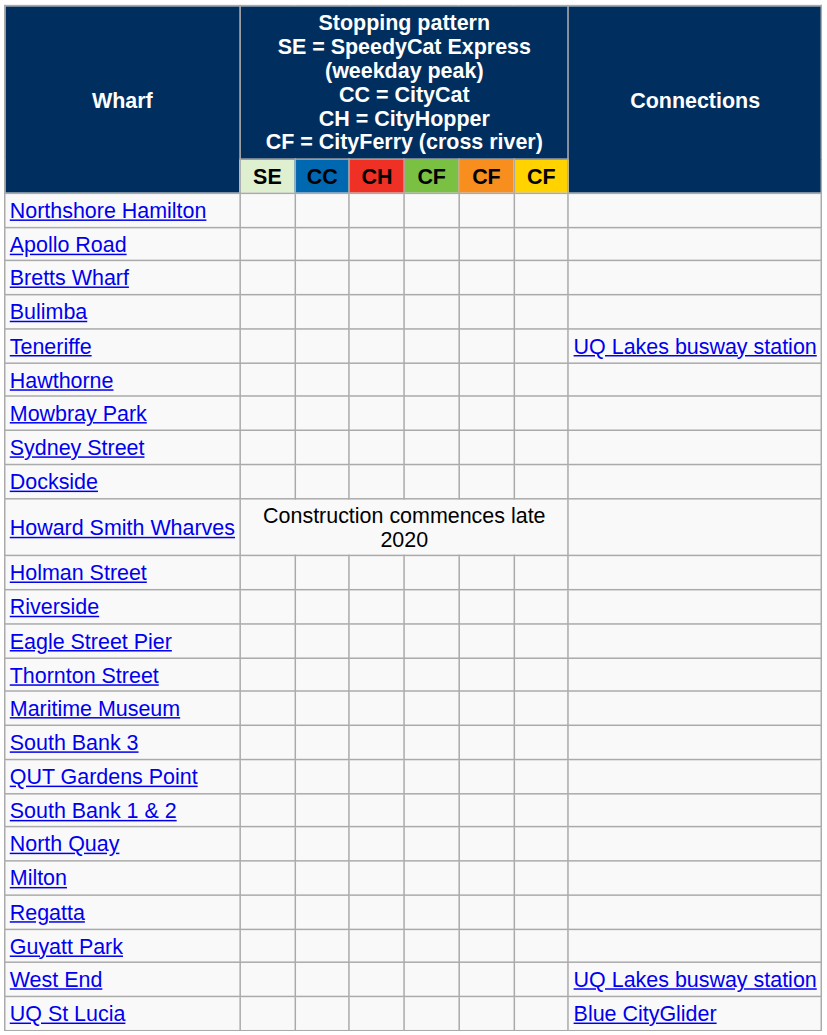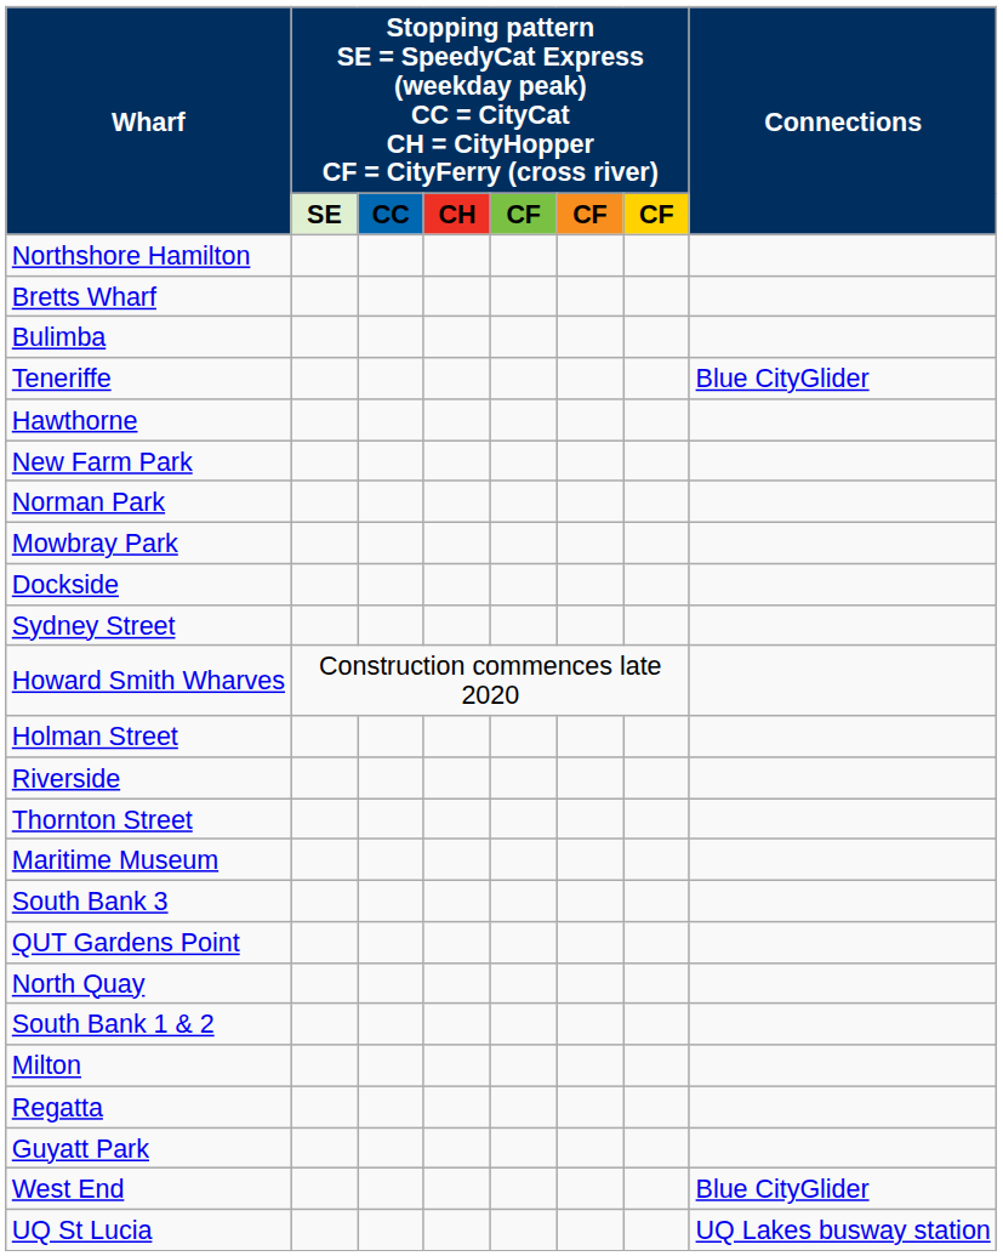 <table class="wikitable" align="left" style="margin: 1em auto 1em auto; text-align:center; font-size:90%">
 <tr>
 <th rowspan="2" style="color:white; background:#002F5F">Wharf</th>
 <th colspan="6" style="color:white; background:#002F5F">Stopping pattern<br>SE = SpeedyCat Express (weekday peak)<br>CC = CityCat<br>CH = CityHopper<br>CF = CityFerry (cross river)</th>
 <th rowspan="2" style="color:white; background:#002F5F">Connections</th>
 </tr>
 <tr>
 <th style="width:30px; color:#000000; background:#DEF0D0">SE</th>
 <th style="width:30px; color:#000000; background:#0067B1">CC</th>
 <th style="width:30px; color:#000000; background:#EE3124">CH</th>
 <th style="width:30px; color:#000000; background:#7AC143">CF</th>
 <th style="width:30px; color:#000000; background:#F78E1E">CF</th>
 <th style="width:30px; color:#000000; background:#FFD200">CF</th>
 </tr>
 <tr>
 <td style="text-align:left;"><a href='#'>Northshore Hamilton</a></td>
-<td></td>
-<td></td>
-<td></td>
-<td></td>
-<td></td>
-<td></td>
-<td style="text-align:left;"></td>
-</tr>
-<tr>
-<td style="text-align:left;"><a href='#'>Apollo Road</a></td>
 <td></td>
 <td></td>
 <td></td>
 <td></td>
 <td></td>
 <td></td>
 <td style="text-align:left;"></td>
 </tr>
 <tr>
 <td style="text-align:left;"><a href='#'>Bretts Wharf</a></td>
 <td></td>
 <td></td>
 <td></td>
 <td></td>
 <td></td>
 <td></td>
 <td style="text-align:left;"></td>
 </tr>
 <tr>
 <td style="text-align:left;"><a href='#'>Bulimba</a></td>
 <td></td>
 <td></td>
 <td></td>
 <td></td>
 <td></td>
 <td></td>
 <td style="text-align:left;"></td>
 </tr>
 <tr>
 <td style="text-align:left;"><a href='#'>Teneriffe</a></td>
 <td></td>
 <td></td>
 <td></td>
 <td></td>
 <td></td>
 <td></td>
-<td style="text-align:left;"> <a href='#'>UQ Lakes busway station</a></td>
+<td style="text-align:left;"> <a href='#'>Blue CityGlider</a></td>
 </tr>
 <tr>
 <td style="text-align:left;"><a href='#'>Hawthorne</a></td>
 <td></td>
 <td></td>
 <td></td>
 <td></td>
 <td></td>
 <td></td>
 <td style="text-align:left;"></td>
 </tr>
 <tr>
+<td style="text-align:left;"><a href='#'>New Farm Park</a></td>
+<td></td>
+<td></td>
+<td></td>
+<td></td>
+<td></td>
+<td></td>
+<td></td>
+</tr>
+<tr>
+<td style="text-align:left;"><a href='#'>Norman Park</a></td>
+<td></td>
+<td></td>
+<td></td>
+<td></td>
+<td></td>
+<td></td>
+<td></td>
+</tr>
+<tr>
 <td style="text-align:left;"><a href='#'>Mowbray Park</a></td>
 <td></td>
 <td></td>
 <td></td>
 <td></td>
 <td></td>
 <td></td>
 <td></td>
 </tr>
 <tr>
-<td style="text-align:left;"><a href='#'>Sydney Street</a></td>
+<td style="text-align:left;"><a href='#'>Dockside</a></td>
 <td></td>
 <td></td>
 <td></td>
 <td></td>
 <td></td>
 <td></td>
 <td></td>
 </tr>
 <tr>
-<td style="text-align:left;"><a href='#'>Dockside</a></td>
+<td style="text-align:left;"><a href='#'>Sydney Street</a></td>
 <td></td>
 <td></td>
 <td></td>
 <td></td>
 <td></td>
 <td></td>
 <td></td>
 </tr>
 <tr>
 <td style="text-align:left;"><a href='#'>Howard Smith Wharves</a></td>
 <td colspan="6">Construction commences late 2020</td>
 <td></td>
 </tr>
 <tr>
 <td style="text-align:left;"><a href='#'>Holman Street</a></td>
 <td></td>
 <td></td>
 <td></td>
 <td></td>
 <td></td>
 <td></td>
 <td></td>
 </tr>
 <tr>
 <td style="text-align:left;"><a href='#'>Riverside</a></td>
 <td></td>
 <td></td>
 <td></td>
 <td></td>
 <td></td>
 <td></td>
 <td></td>
-</tr>
-<tr>
-<td style="text-align:left;"><a href='#'>Eagle Street Pier</a></td>
-<td></td>
-<td></td>
-<td></td>
-<td></td>
-<td></td>
-<td></td>
-<td style="text-align:left;"></td>
 </tr>
 <tr>
 <td style="text-align:left;"><a href='#'>Thornton Street</a></td>
 <td></td>
 <td></td>
 <td></td>
 <td></td>
 <td></td>
 <td></td>
 <td></td>
 </tr>
 <tr>
 <td style="text-align:left;"><a href='#'>Maritime Museum</a></td>
 <td></td>
 <td></td>
 <td></td>
 <td></td>
 <td></td>
 <td></td>
 <td></td>
 </tr>
 <tr>
 <td style="text-align:left;"><a href='#'>South Bank 3</a></td>
 <td></td>
 <td></td>
 <td></td>
 <td></td>
 <td></td>
 <td></td>
 <td></td>
 </tr>
 <tr>
 <td style="text-align:left;"><a href='#'>QUT Gardens Point</a></td>
 <td></td>
 <td></td>
 <td></td>
 <td></td>
 <td></td>
 <td></td>
 <td></td>
 </tr>
 <tr>
-<td style="text-align:left;"><a href='#'>South Bank 1 & 2</a></td>
+<td style="text-align:left;"><a href='#'>North Quay</a></td>
 <td></td>
 <td></td>
 <td></td>
 <td></td>
 <td></td>
 <td></td>
 <td></td>
 </tr>
 <tr>
-<td style="text-align:left;"><a href='#'>North Quay</a></td>
+<td style="text-align:left;"><a href='#'>South Bank 1 & 2</a></td>
 <td></td>
 <td></td>
 <td></td>
 <td></td>
 <td></td>
 <td></td>
 <td></td>
 </tr>
 <tr>
 <td style="text-align:left;"><a href='#'>Milton</a></td>
 <td></td>
 <td></td>
 <td></td>
 <td></td>
 <td></td>
 <td></td>
 <td style="text-align:left;"></td>
 </tr>
 <tr>
 <td style="text-align:left;"><a href='#'>Regatta</a></td>
 <td></td>
 <td></td>
 <td></td>
 <td></td>
 <td></td>
 <td></td>
 <td style="text-align:left;"></td>
 </tr>
 <tr>
 <td style="text-align:left;"><a href='#'>Guyatt Park</a></td>
 <td></td>
 <td></td>
 <td></td>
 <td></td>
 <td></td>
 <td></td>
 <td></td>
 </tr>
 <tr>
 <td style="text-align:left;"><a href='#'>West End</a></td>
 <td></td>
 <td></td>
 <td></td>
 <td></td>
 <td></td>
 <td></td>
-<td style="text-align:left;"> <a href='#'>UQ Lakes busway station</a></td>
+<td style="text-align:left;"> <a href='#'>Blue CityGlider</a></td>
 </tr>
 <tr>
 <td style="text-align:left;"><a href='#'>UQ St Lucia</a></td>
 <td></td>
 <td></td>
 <td></td>
 <td></td>
 <td></td>
 <td></td>
-<td style="text-align:left;"> <a href='#'>Blue CityGlider</a></td>
+<td style="text-align:left;"> <a href='#'>UQ Lakes busway station</a></td>
 </tr>
 </table>
